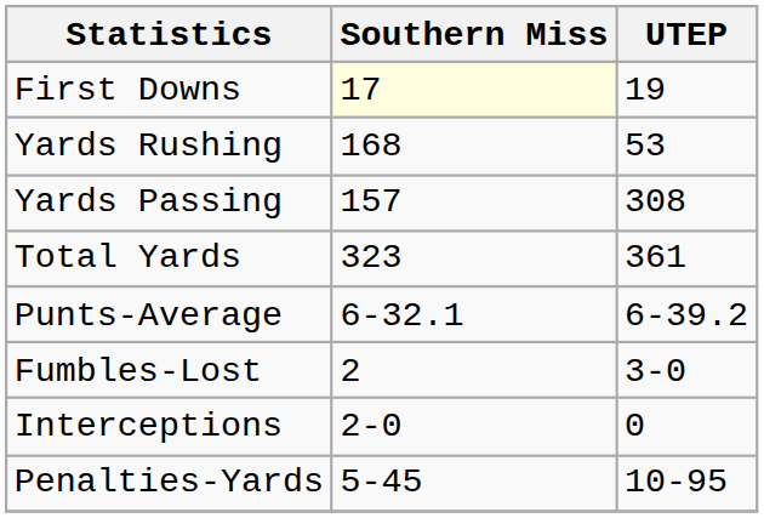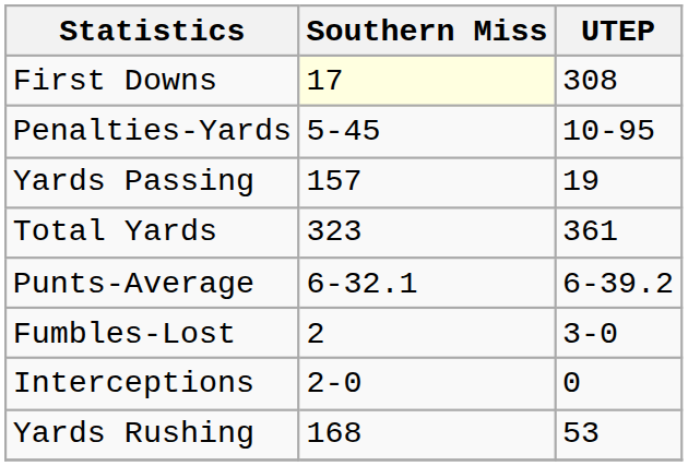 <table class="wikitable">
 <tr>
 <th>Statistics</th>
 <th>Southern Miss</th>
 <th>UTEP</th>
 </tr>
 <tr>
 <td>First Downs</td>
 <td style="background: lightyellow;">17</td>
-<td>19</td>
+<td>308</td>
 </tr>
 <tr>
-<td>Yards Rushing</td>
-<td>168</td>
-<td>53</td>
+<td>Penalties-Yards</td>
+<td>5-45</td>
+<td>10-95</td>
 </tr>
 <tr>
 <td>Yards Passing</td>
 <td>157</td>
-<td>308</td>
+<td>19</td>
 </tr>
 <tr>
 <td>Total Yards</td>
 <td>323</td>
 <td>361</td>
 </tr>
 <tr>
 <td>Punts-Average</td>
 <td>6-32.1</td>
 <td>6-39.2</td>
 </tr>
 <tr>
 <td>Fumbles-Lost</td>
 <td>2</td>
 <td>3-0</td>
 </tr>
 <tr>
 <td>Interceptions</td>
 <td>2-0</td>
 <td>0</td>
 </tr>
 <tr>
-<td>Penalties-Yards</td>
-<td>5-45</td>
-<td>10-95</td>
+<td>Yards Rushing</td>
+<td>168</td>
+<td>53</td>
 </tr>
 <tr>
 </tr>
 </table>
